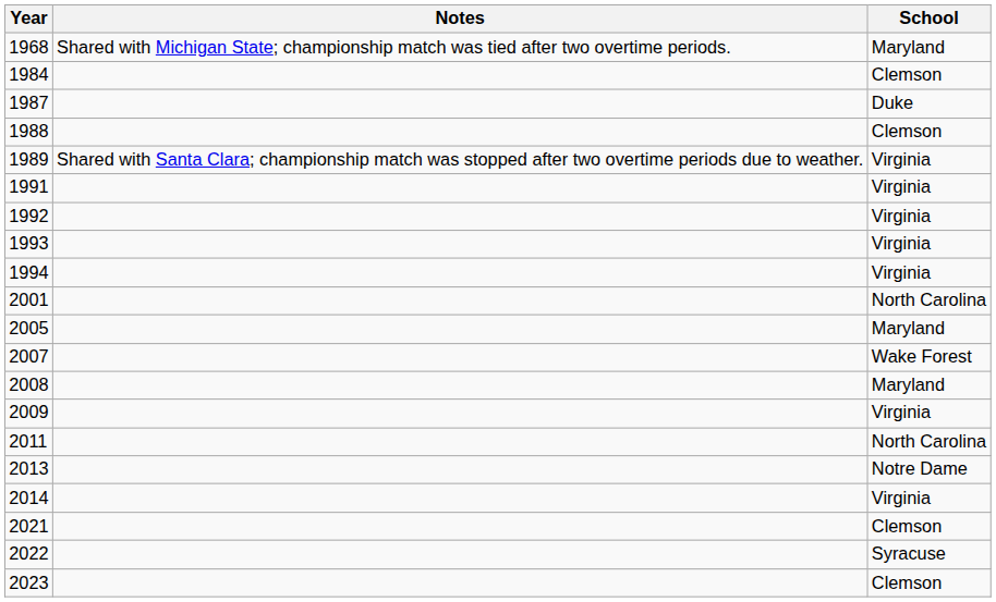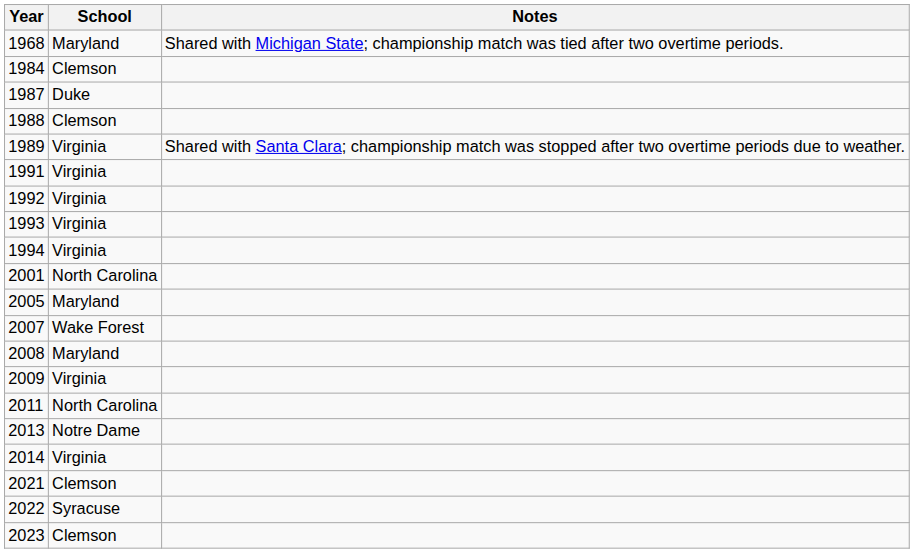 <table class="wikitable">
 <tr>
 <th>Year</th>
+<th>School</th>
 <th>Notes</th>
-<th>School</th>
 </tr>
 <tr>
 <td>1968</td>
+<td>Maryland</td>
 <td>Shared with <a href='#'>Michigan State</a>; championship match was tied after two overtime periods.</td>
-<td>Maryland</td>
 </tr>
 <tr>
 <td>1984</td>
+<td>Clemson</td>
 <td></td>
-<td>Clemson</td>
 </tr>
 <tr>
 <td>1987</td>
+<td>Duke</td>
 <td></td>
-<td>Duke</td>
 </tr>
 <tr>
 <td>1988</td>
+<td>Clemson</td>
 <td></td>
-<td>Clemson</td>
 </tr>
 <tr>
 <td>1989</td>
+<td>Virginia</td>
 <td>Shared with <a href='#'>Santa Clara</a>; championship match was stopped after two overtime periods due to weather.</td>
-<td>Virginia</td>
 </tr>
 <tr>
 <td>1991</td>
+<td>Virginia</td>
 <td></td>
-<td>Virginia</td>
 </tr>
 <tr>
 <td>1992</td>
+<td>Virginia</td>
 <td></td>
-<td>Virginia</td>
 </tr>
 <tr>
 <td>1993</td>
+<td>Virginia</td>
 <td></td>
-<td>Virginia</td>
 </tr>
 <tr>
 <td>1994</td>
+<td>Virginia</td>
 <td></td>
-<td>Virginia</td>
 </tr>
 <tr>
 <td>2001</td>
+<td>North Carolina</td>
 <td></td>
-<td>North Carolina</td>
 </tr>
 <tr>
 <td>2005</td>
+<td>Maryland</td>
 <td></td>
-<td>Maryland</td>
 </tr>
 <tr>
 <td>2007</td>
+<td>Wake Forest</td>
 <td></td>
-<td>Wake Forest</td>
 </tr>
 <tr>
 <td>2008</td>
+<td>Maryland</td>
 <td></td>
-<td>Maryland</td>
 </tr>
 <tr>
 <td>2009</td>
+<td>Virginia</td>
 <td></td>
-<td>Virginia</td>
 </tr>
 <tr>
 <td>2011</td>
+<td>North Carolina</td>
 <td></td>
-<td>North Carolina</td>
 </tr>
 <tr>
 <td>2013</td>
+<td>Notre Dame</td>
 <td></td>
-<td>Notre Dame</td>
 </tr>
 <tr>
 <td>2014</td>
+<td>Virginia</td>
 <td></td>
-<td>Virginia</td>
 </tr>
 <tr>
 <td>2021</td>
+<td>Clemson</td>
 <td></td>
-<td>Clemson</td>
 </tr>
 <tr>
 <td>2022</td>
+<td>Syracuse</td>
 <td></td>
-<td>Syracuse</td>
 </tr>
 <tr>
 <td>2023</td>
+<td>Clemson</td>
 <td></td>
-<td>Clemson</td>
 </tr>
 </table>
